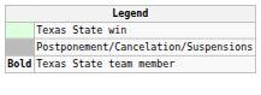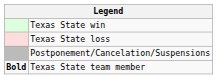 <table class="wikitable" style="font-size:90%">
 <tr>
 <th colspan="2">Legend</th>
 </tr>
 <tr>
 <td bgcolor="#ddffdd"> </td>
 <td>Texas State win</td>
+</tr>
+<tr>
+<td bgcolor="#ffdddd"> </td>
+<td>Texas State loss</td>
 </tr>
 <tr>
 <td bgcolor="#bbbbbb"> </td>
 <td>Postponement/Cancelation/Suspensions</td>
 </tr>
 <tr>
 <td><strong>Bold</strong></td>
 <td>Texas State team member</td>
 </tr>
 </table>
